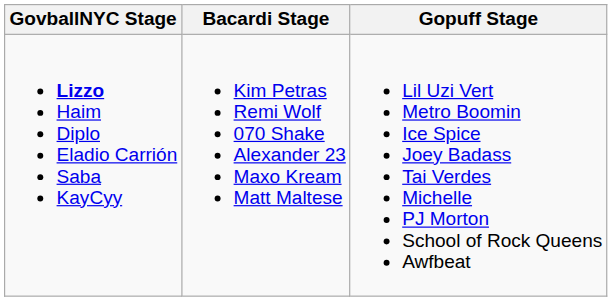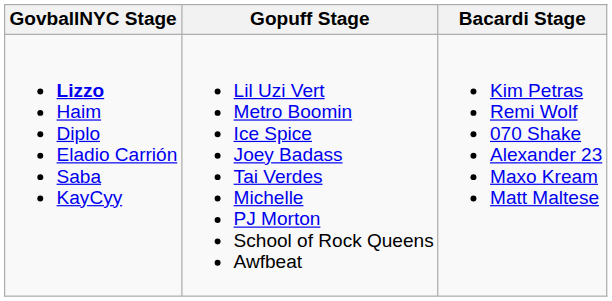 <table class="wikitable">
 <tr>
 <th>GovballNYC Stage</th>
+<th>Gopuff Stage</th>
 <th>Bacardi Stage</th>
-<th>Gopuff Stage</th>
 </tr>
 <tr valign="top">
 <td><br><ul><li><strong><a href='#'>Lizzo</a></strong></li><li><a href='#'>Haim</a></li><li><a href='#'>Diplo</a></li><li><a href='#'>Eladio Carrión</a></li><li><a href='#'>Saba</a></li><li><a href='#'>KayCyy</a></li></ul></td>
+<td><br><ul><li><a href='#'>Lil Uzi Vert</a></li><li><a href='#'>Metro Boomin</a></li><li><a href='#'>Ice Spice</a></li><li><a href='#'>Joey Badass</a></li><li><a href='#'>Tai Verdes</a></li><li><a href='#'>Michelle</a></li><li><a href='#'>PJ Morton</a></li><li>School of Rock Queens</li><li>Awfbeat</li></ul></td>
 <td><br><ul><li><a href='#'>Kim Petras</a></li><li><a href='#'>Remi Wolf</a></li><li><a href='#'>070 Shake</a></li><li><a href='#'>Alexander 23</a></li><li><a href='#'>Maxo Kream</a></li><li><a href='#'>Matt Maltese</a></li></ul></td>
-<td><br><ul><li><a href='#'>Lil Uzi Vert</a></li><li><a href='#'>Metro Boomin</a></li><li><a href='#'>Ice Spice</a></li><li><a href='#'>Joey Badass</a></li><li><a href='#'>Tai Verdes</a></li><li><a href='#'>Michelle</a></li><li><a href='#'>PJ Morton</a></li><li>School of Rock Queens</li><li>Awfbeat</li></ul></td>
 </tr>
 </table>
